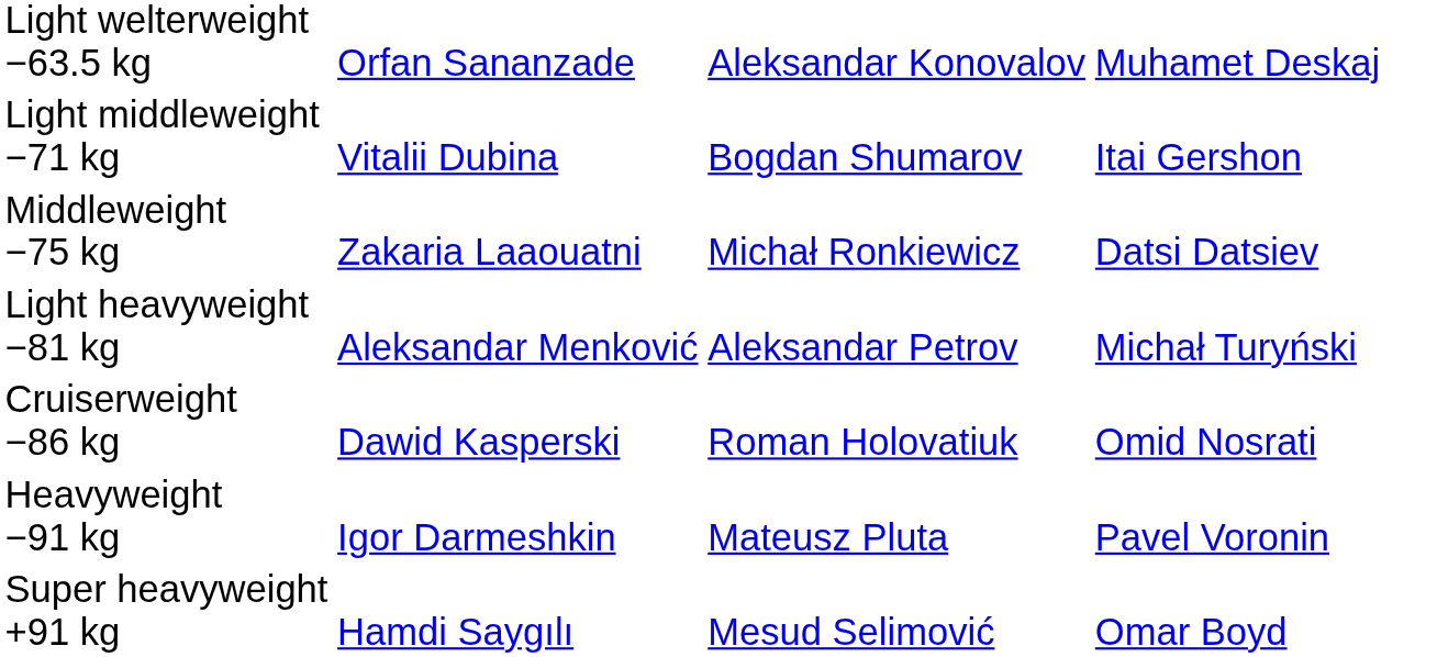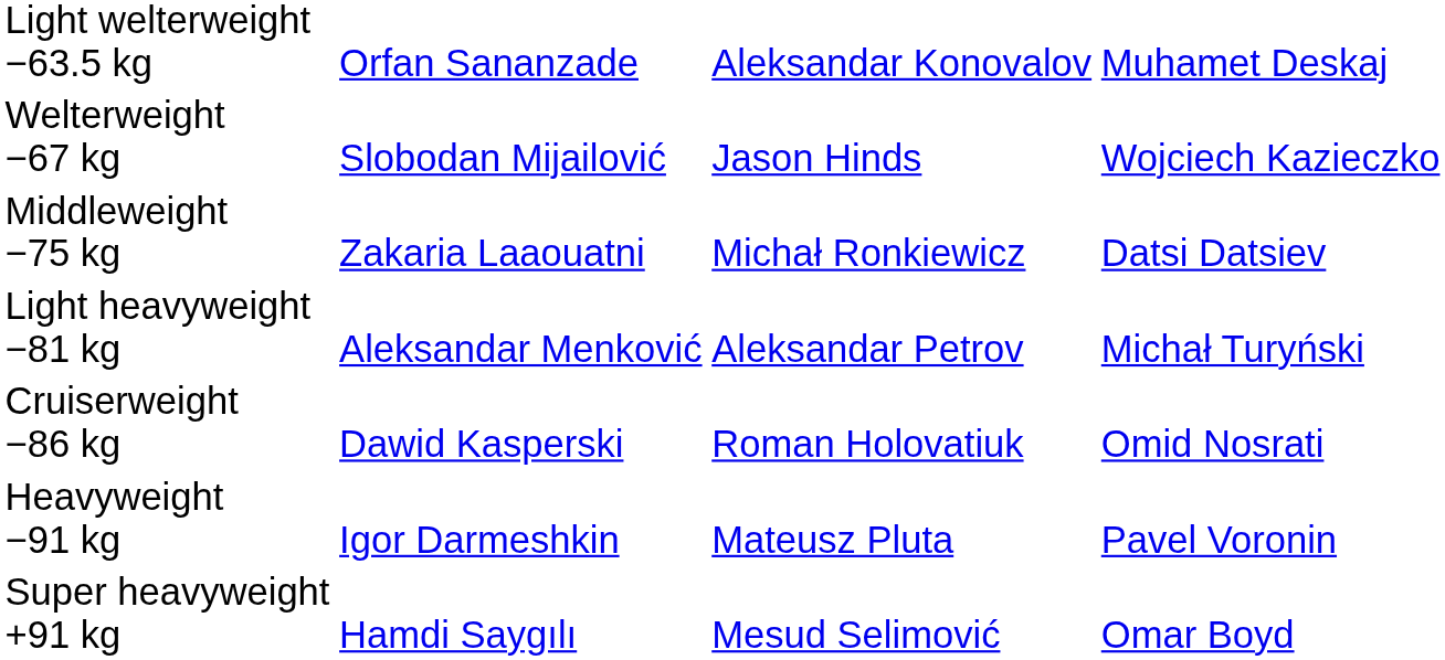 <table>
 <tr>
 <td>Light welterweight<br>−63.5 kg<br></td>
 <td><br><a href='#'>Orfan Sananzade</a></td>
 <td><br><a href='#'>Aleksandar Konovalov</a></td>
 <td><br><a href='#'>Muhamet Deskaj</a></td>
 </tr>
 <tr>
-<td>Light middleweight<br>−71 kg<br></td>
-<td><br><a href='#'>Vitalii Dubina</a></td>
-<td><br><a href='#'>Bogdan Shumarov</a></td>
-<td><br><a href='#'>Itai Gershon</a></td>
+<td>Welterweight<br>−67 kg<br></td>
+<td><br><a href='#'>Slobodan Mijailović</a></td>
+<td><br><a href='#'>Jason Hinds</a></td>
+<td><br><a href='#'>Wojciech Kazieczko</a></td>
 </tr>
 <tr>
 <td>Middleweight<br>−75 kg<br></td>
 <td><br><a href='#'>Zakaria Laaouatni</a></td>
 <td><br><a href='#'>Michał Ronkiewicz</a></td>
 <td><br><a href='#'>Datsi Datsiev</a></td>
 </tr>
 <tr>
 <td>Light heavyweight<br>−81 kg<br></td>
 <td><br><a href='#'>Aleksandar Menković</a></td>
 <td><br><a href='#'>Aleksandar Petrov</a></td>
 <td><br><a href='#'>Michał Turyński</a></td>
 </tr>
 <tr>
 <td>Cruiserweight<br>−86 kg<br></td>
 <td><br><a href='#'>Dawid Kasperski</a></td>
 <td><br><a href='#'>Roman Holovatiuk</a></td>
 <td><br><a href='#'>Omid Nosrati</a></td>
 </tr>
 <tr>
 <td>Heavyweight<br>−91 kg<br></td>
 <td><br><a href='#'>Igor Darmeshkin</a></td>
 <td><br><a href='#'>Mateusz Pluta</a></td>
 <td><br><a href='#'>Pavel Voronin</a></td>
 </tr>
 <tr>
 <td>Super heavyweight<br>+91 kg<br></td>
 <td><br><a href='#'>Hamdi Saygılı</a></td>
 <td><br><a href='#'>Mesud Selimović</a></td>
 <td><br><a href='#'>Omar Boyd</a></td>
 </tr>
 </table>
